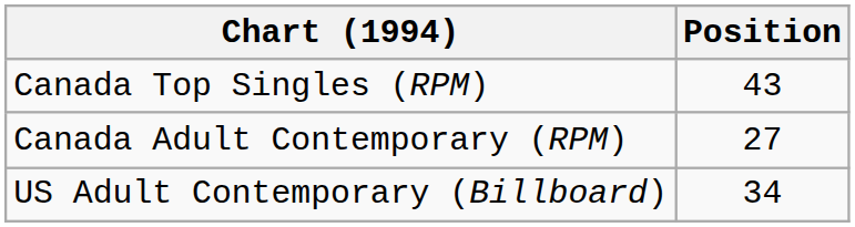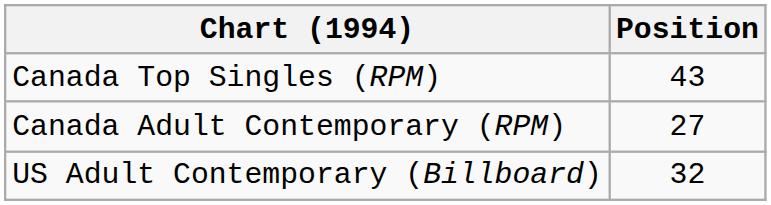 <table class="wikitable sortable">
 <tr>
 <th>Chart (1994)</th>
 <th>Position</th>
 </tr>
 <tr>
 <td>Canada Top Singles (<em>RPM</em>)</td>
 <td align="center">43</td>
 </tr>
 <tr>
 <td>Canada Adult Contemporary (<em>RPM</em>)</td>
 <td align="center">27</td>
 </tr>
 <tr>
 <td>US Adult Contemporary (<em>Billboard</em>)</td>
-<td align="center">34</td>
+<td align="center">32</td>
 </tr>
 </table>
